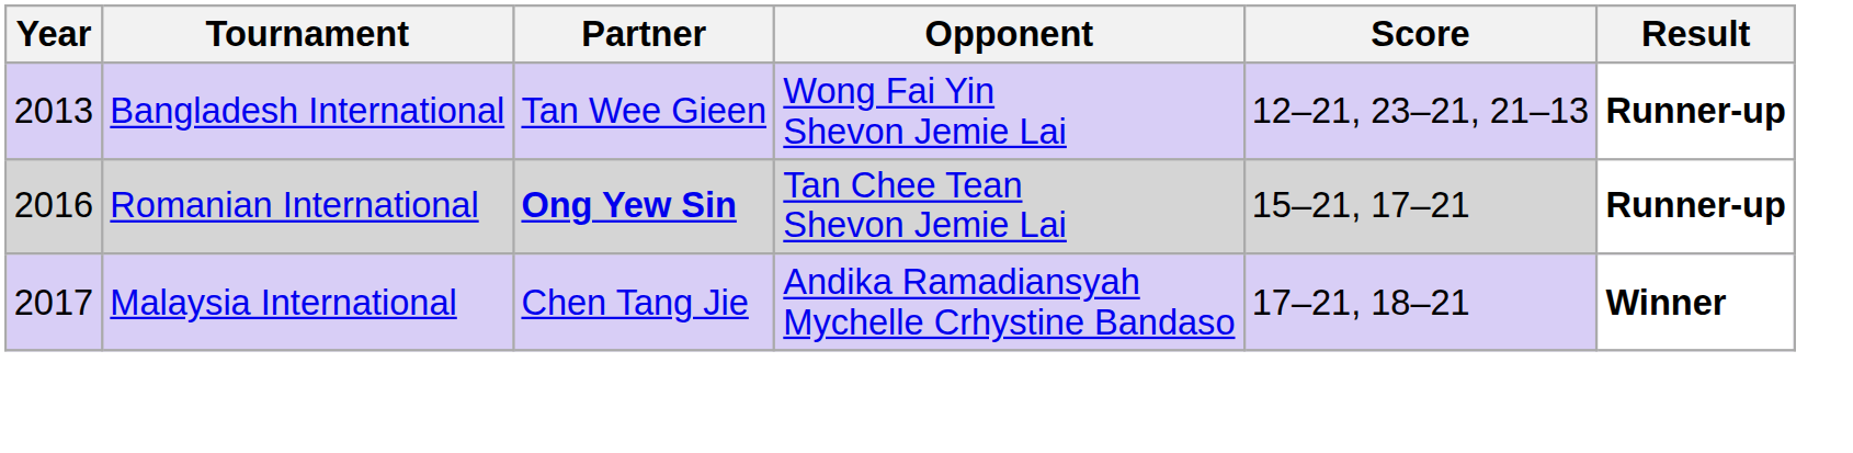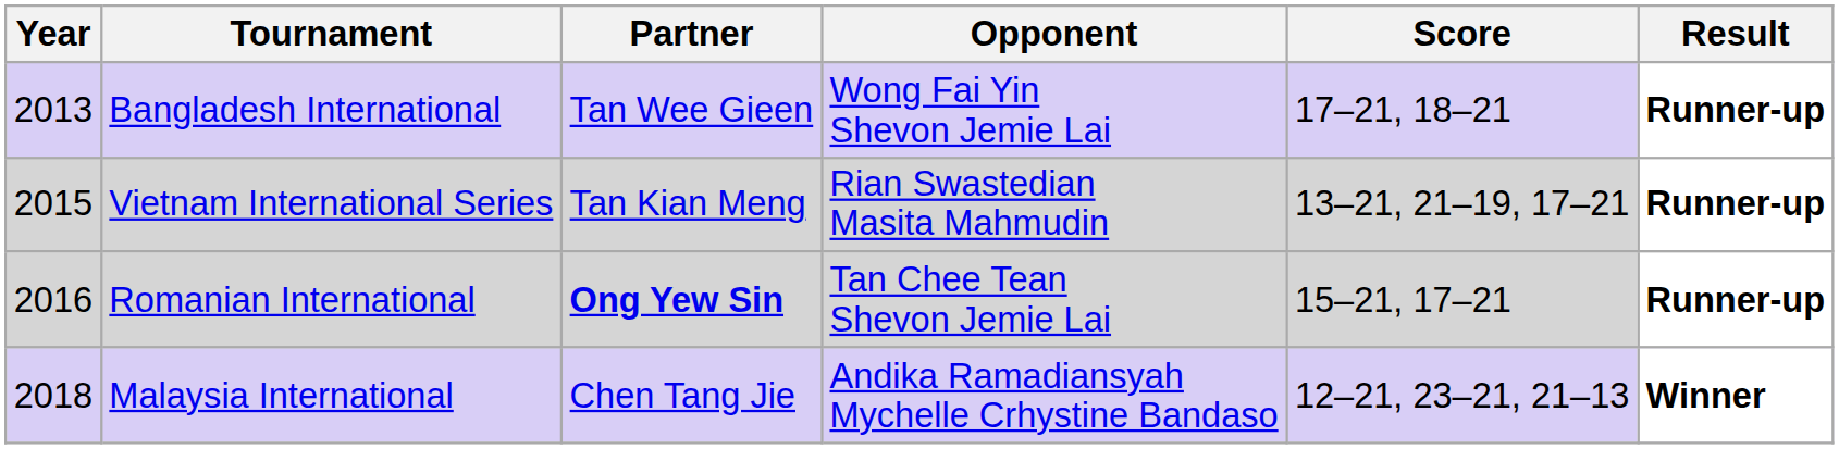 <table class="sortable wikitable" style="font-size: 90%;">
 <tr>
 <th>Year</th>
 <th>Tournament</th>
 <th>Partner</th>
 <th>Opponent</th>
 <th>Score</th>
 <th>Result</th>
 </tr>
 <tr style="background:#D8CEF6">
 <td align="center">2013</td>
 <td align="left"><a href='#'>Bangladesh International</a></td>
 <td align="left"> <a href='#'>Tan Wee Gieen</a></td>
 <td align="left"> <a href='#'>Wong Fai Yin</a> <br>  <a href='#'>Shevon Jemie Lai</a></td>
-<td align="left">12–21, 23–21, 21–13</td>
+<td align="left">17–21, 18–21</td>
+<td style="text-align:left; background:white"> <strong>Runner-up</strong></td>
+</tr>
+<tr style="background:#D5D5D5">
+<td align="center">2015</td>
+<td align="left"><a href='#'>Vietnam International Series</a></td>
+<td align="left"> <a href='#'>Tan Kian Meng</a></td>
+<td align="left"> <a href='#'>Rian Swastedian</a> <br>  <a href='#'>Masita Mahmudin</a></td>
+<td align="left">13–21, 21–19, 17–21</td>
 <td style="text-align:left; background:white"> <strong>Runner-up</strong></td>
 </tr>
 <tr style="background:#D5D5D5">
 <td align="center">2016</td>
 <td align="left"><a href='#'>Romanian International</a></td>
 <td align="left"><strong> <a href='#'>Ong Yew Sin</a></strong></td>
 <td align="left"> <a href='#'>Tan Chee Tean</a> <br>  <a href='#'>Shevon Jemie Lai</a></td>
 <td align="left">15–21, 17–21</td>
 <td style="text-align:left; background:white"> <strong>Runner-up</strong></td>
 </tr>
 <tr style="background:#D8CEF6">
-<td align="center">2017</td>
+<td align="center">2018</td>
 <td align="left"><a href='#'>Malaysia International</a></td>
 <td align="left"> <a href='#'>Chen Tang Jie</a></td>
 <td align="left"> <a href='#'>Andika Ramadiansyah</a> <br>  <a href='#'>Mychelle Crhystine Bandaso</a></td>
-<td align="left">17–21, 18–21</td>
+<td align="left">12–21, 23–21, 21–13</td>
 <td style="text-align:left; background:white"> <strong>Winner</strong></td>
 </tr>
 </table>
